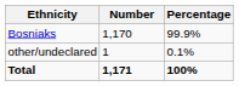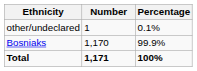 <table class="wikitable">
 <tr>
 <th width="100px">Ethnicity</th>
 <th width="80px">Number</th>
 <th width="80px">Percentage</th>
 </tr>
 <tr>
+<td>other/undeclared</td>
+<td>1</td>
+<td>0.1%</td>
+</tr>
+<tr>
 <td><a href='#'>Bosniaks</a></td>
 <td>1,170</td>
 <td>99.9%</td>
-</tr>
-<tr>
-<td>other/undeclared</td>
-<td>1</td>
-<td>0.1%</td>
 </tr>
 <tr>
 <td><strong>Total</strong></td>
 <td><strong>1,171</strong></td>
 <td><strong>100%</strong></td>
 </tr>
 </table>
